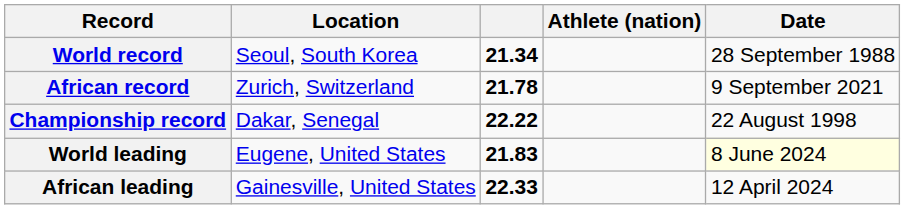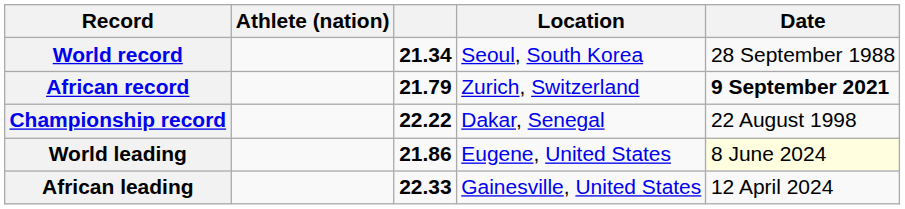 <table class="wikitable">
 <tr>
 <th scope="col">Record</th>
+<th scope="col">Athlete (nation)</th>
+<th scope="col"></th>
 <th scope="col">Location</th>
-<th scope="col"></th>
-<th scope="col">Athlete (nation)</th>
 <th scope="col">Date</th>
 </tr>
 <tr>
 <th scope="row"><a href='#'>World record</a></th>
+<td></td>
+<td align="center"><strong>21.34</strong></td>
 <td><a href='#'>Seoul</a>, <a href='#'>South Korea</a></td>
-<td align="center"><strong>21.34</strong></td>
-<td></td>
 <td>28 September 1988</td>
 </tr>
 <tr>
 <th scope="row"><a href='#'>African record</a></th>
+<td></td>
+<td align="center"><strong>21.79</strong></td>
 <td><a href='#'>Zurich</a>, <a href='#'>Switzerland</a></td>
-<td align="center"><strong>21.78</strong></td>
-<td></td>
-<td>9 September 2021</td>
+<td><strong>9 September 2021</strong></td>
 </tr>
 <tr>
 <th><a href='#'>Championship record</a></th>
+<td></td>
+<td align="center"><strong>22.22</strong></td>
 <td><a href='#'>Dakar</a>, <a href='#'>Senegal</a></td>
-<td align="center"><strong>22.22</strong></td>
-<td></td>
 <td>22 August 1998</td>
 </tr>
 <tr>
 <th scope="row">World leading</th>
+<td></td>
+<td align="center"><strong>21.86</strong></td>
 <td><a href='#'>Eugene</a>, <a href='#'>United States</a></td>
-<td align="center"><strong>21.83</strong></td>
-<td></td>
 <td style="background: lightyellow;">8 June 2024</td>
 </tr>
 <tr>
 <th scope="row">African leading</th>
+<td></td>
+<td align="center"><strong>22.33</strong></td>
 <td><a href='#'>Gainesville</a>, <a href='#'>United States</a></td>
-<td align="center"><strong>22.33</strong></td>
-<td></td>
 <td>12 April 2024</td>
 </tr>
 </table>
